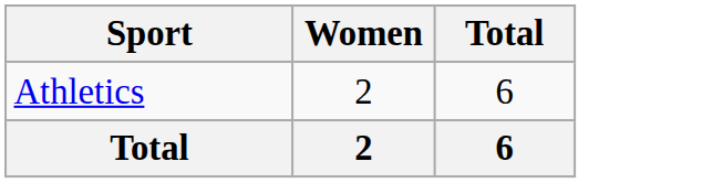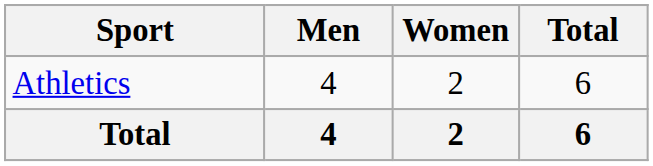 <table class="wikitable sortable" style="text-align:center;">
 <tr>
 <th width=120>Sport</th>
+<th width=55>Men</th>
 <th width=55>Women</th>
 <th width=55>Total</th>
 </tr>
 <tr>
 <td align=left><a href='#'>Athletics</a></td>
+<td>4</td>
 <td>2</td>
 <td>6</td>
 </tr>
 <tr>
 <th>Total</th>
+<th>4</th>
 <th>2</th>
 <th>6</th>
 </tr>
 </table>
